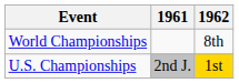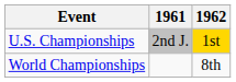 <table class="wikitable">
 <tr>
 <th>Event</th>
 <th>1961</th>
 <th>1962</th>
 </tr>
 <tr>
+<td><a href='#'>U.S. Championships</a></td>
+<td align="center" bgcolor="silver">2nd J.</td>
+<td align="center" bgcolor="gold">1st</td>
+</tr>
+<tr>
 <td><a href='#'>World Championships</a></td>
 <td></td>
 <td align="center">8th</td>
 </tr>
-<tr>
-<td><a href='#'>U.S. Championships</a></td>
-<td align="center" bgcolor="silver">2nd J.</td>
-<td align="center" bgcolor="gold">1st</td>
-</tr>
 </table>
